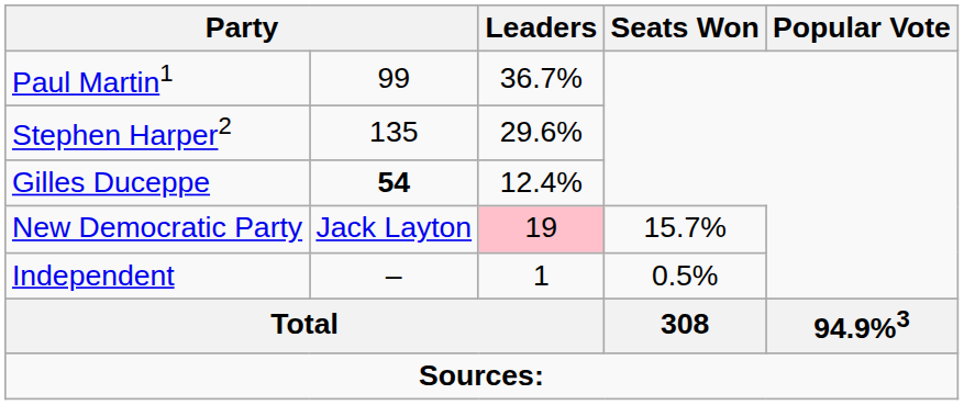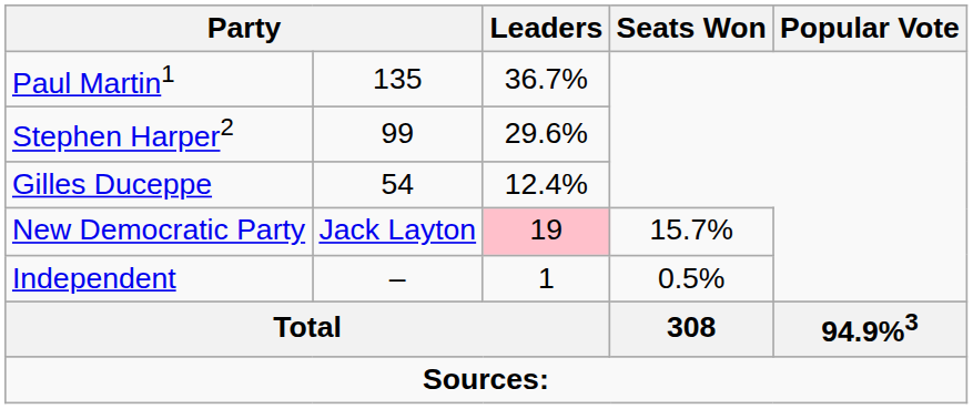 <table class="wikitable">
 <tr>
 <th colspan="2">Party</th>
 <th>Leaders</th>
 <th>Seats Won</th>
 <th>Popular Vote</th>
 </tr>
 <tr>
 <td><a href='#'>Paul Martin</a><sup>1</sup></td>
-<td align=center>99</td>
+<td align=center>135</td>
 <td align=center>36.7%</td>
 </tr>
 <tr>
 <td><a href='#'>Stephen Harper</a><sup>2</sup></td>
-<td align=center>135</td>
+<td align=center>99</td>
 <td align=center>29.6%</td>
 </tr>
 <tr>
 <td><a href='#'>Gilles Duceppe</a></td>
-<td align=center><strong>54</strong></td>
+<td align=center>54</td>
 <td align=center>12.4%</td>
 </tr>
 <tr>
 <td><a href='#'>New Democratic Party</a></td>
 <td><a href='#'>Jack Layton</a></td>
 <td align=center style="background: pink;">19</td>
 <td align=center>15.7%</td>
 </tr>
 <tr>
 <td><a href='#'>Independent</a></td>
 <td align=center>–</td>
 <td align=center>1</td>
 <td align=center>0.5%</td>
 </tr>
 <tr>
 <th colspan=3>Total</th>
 <th>308</th>
 <th>94.9%<sup>3</sup></th>
 </tr>
 <tr>
 <td align="center" colspan=5><strong>Sources:</strong> </td>
 </tr>
 </table>
